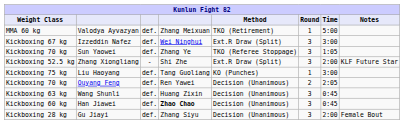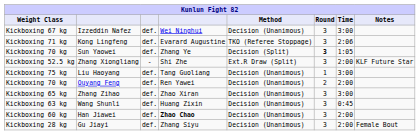 <table class="wikitable" style="font-size: 80%;">
 <tr>
 <th colspan="8" style="background-color: #ccf; color: #000080; text-align: center;"><strong>Kunlun Fight 82</strong></th>
 </tr>
 <tr>
 <th colspan="1" style="background-color: #E6E8FA; color: #000000; text-align: center;">Weight Class</th>
 <th colspan="1" style="background-color: #E6E8FA; color: #000000; text-align: center;"></th>
 <th colspan="1" style="background-color: #E6E8FA; color: #000000; text-align: center;"></th>
 <th colspan="1" style="background-color: #E6E8FA; color: #000000; text-align: center;"></th>
 <th colspan="1" style="background-color: #E6E8FA; color: #000000; text-align: center;">Method</th>
 <th colspan="1" style="background-color: #E6E8FA; color: #000000; text-align: center;">Round</th>
 <th colspan="1" style="background-color: #E6E8FA; color: #000000; text-align: center;">Time</th>
 <th colspan="1" style="background-color: #E6E8FA; color: #000000; text-align: center;">Notes</th>
 </tr>
 <tr>
-<td>MMA 60 kg</td>
-<td> Valodya Ayvazyan</td>
-<td align=center>def.</td>
-<td> Zhang Meixuan</td>
-<td>TKO (Retirement)</td>
-<td align=center>1</td>
-<td align=center>5:00</td>
-<td></td>
-</tr>
-<tr>
 <td>Kickboxing 67 kg</td>
 <td> Izzeddin Nafez</td>
 <td align=center>def.</td>
 <td> <a href='#'>Wei Ninghui</a></td>
-<td>Ext.R Draw (Split)</td>
+<td>Decision (Unanimous)</td>
 <td align=center>3</td>
 <td align=center>3:00</td>
+<td></td>
+</tr>
+<tr>
+<td>Kickboxing 71 kg</td>
+<td> Kong Lingfeng</td>
+<td align=center>def.</td>
+<td> Evarard Augustine</td>
+<td>TKO (Referee Stoppage)</td>
+<td align=center>3</td>
+<td align=center>2:06</td>
 <td></td>
 </tr>
 <tr>
 <td>Kickboxing 70 kg</td>
 <td> Sun Yaowei</td>
 <td align=center>def.</td>
 <td> Zhang Ye</td>
-<td>TKO (Referee Stoppage)</td>
-<td align=center>3</td>
+<td>Decision (Split)</td>
+<td align=center><strong>3</strong></td>
 <td align=center>1:05</td>
 <td></td>
 </tr>
 <tr>
 <td>Kickboxing 52.5 kg</td>
 <td> Zhang Xiongliang</td>
 <td align=center>-</td>
 <td> Shi Zhe</td>
 <td>Ext.R Draw (Split)</td>
 <td align=center>3</td>
 <td align=center>2:00</td>
 <td>KLF Future Star</td>
 </tr>
 <tr>
 <td>Kickboxing 75 kg</td>
 <td> Liu Haoyang</td>
 <td align=center>def.</td>
 <td> Tang Guoliang</td>
-<td>KO (Punches)</td>
+<td>Decision (Unanimous)</td>
 <td align=center>1</td>
 <td align=center>3:00</td>
 <td></td>
 </tr>
 <tr>
 <td>Kickboxing 70 kg</td>
 <td> <a href='#'>Ouyang Feng</a></td>
 <td align=center>def.</td>
 <td> Ren Yawei</td>
 <td>Decision (Unanimous)</td>
 <td align=center>2</td>
-<td align=center>2:05</td>
+<td align=center>2:00</td>
+<td></td>
+</tr>
+<tr>
+<td>Kickboxing 65 kg</td>
+<td> Zhang Zihao</td>
+<td align=center>def.</td>
+<td> Zhao Xiran</td>
+<td>Decision (Unanimous)</td>
+<td align=center>3</td>
+<td align=center>3:00</td>
 <td></td>
 </tr>
 <tr>
 <td>Kickboxing 63 kg</td>
 <td> Wang Shunli</td>
 <td align=center>def.</td>
 <td> Huang Zixin</td>
 <td>Decision (Unanimous)</td>
 <td align=center>3</td>
 <td align=center>0:45</td>
 <td></td>
 </tr>
 <tr>
 <td>Kickboxing 60 kg</td>
 <td> Han Jiawei</td>
 <td align=center>def.</td>
 <td><strong> Zhao Chao</strong></td>
 <td>Decision (Unanimous)</td>
 <td align=center>3</td>
-<td align=center>0:45</td>
+<td align=center>2:00</td>
 <td></td>
 </tr>
 <tr>
 <td>Kickboxing 28 kg</td>
 <td> Gu Jiayi</td>
 <td align=center>def.</td>
 <td> Zhang Siyu</td>
 <td>Decision (Unanimous)</td>
 <td align=center>3</td>
 <td align=center>2:00</td>
 <td>Female Bout</td>
 </tr>
 </table>
